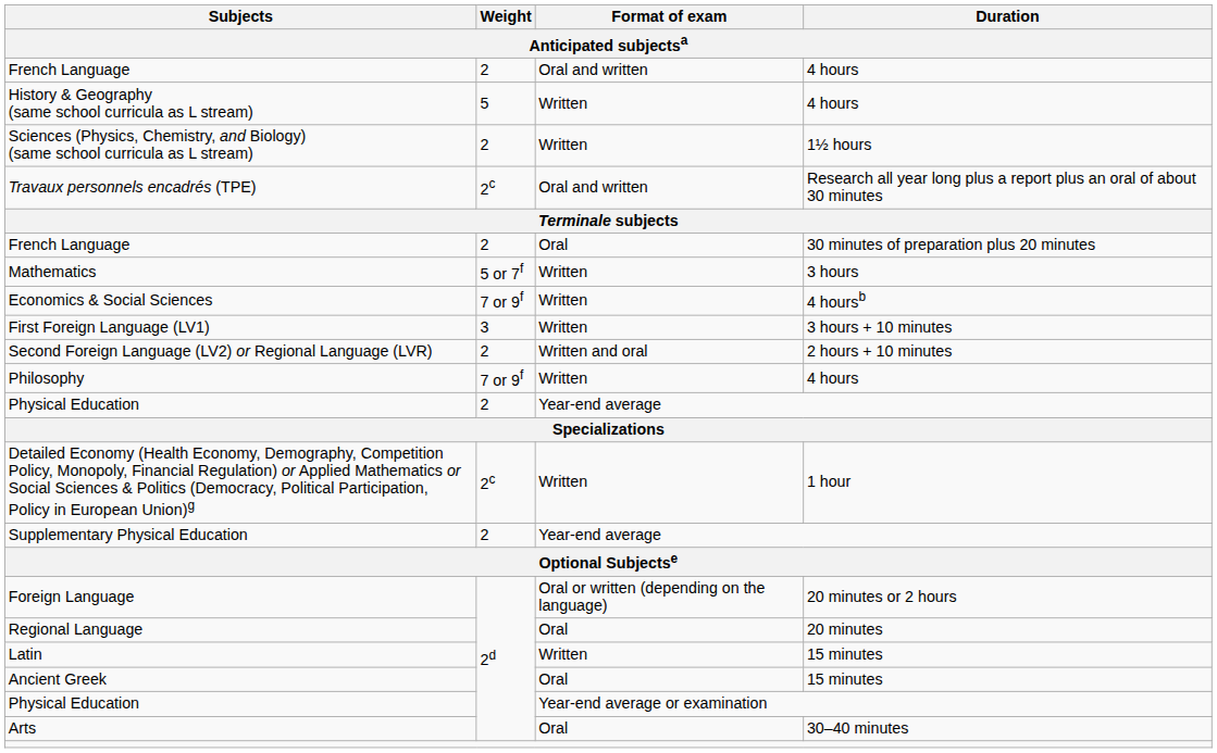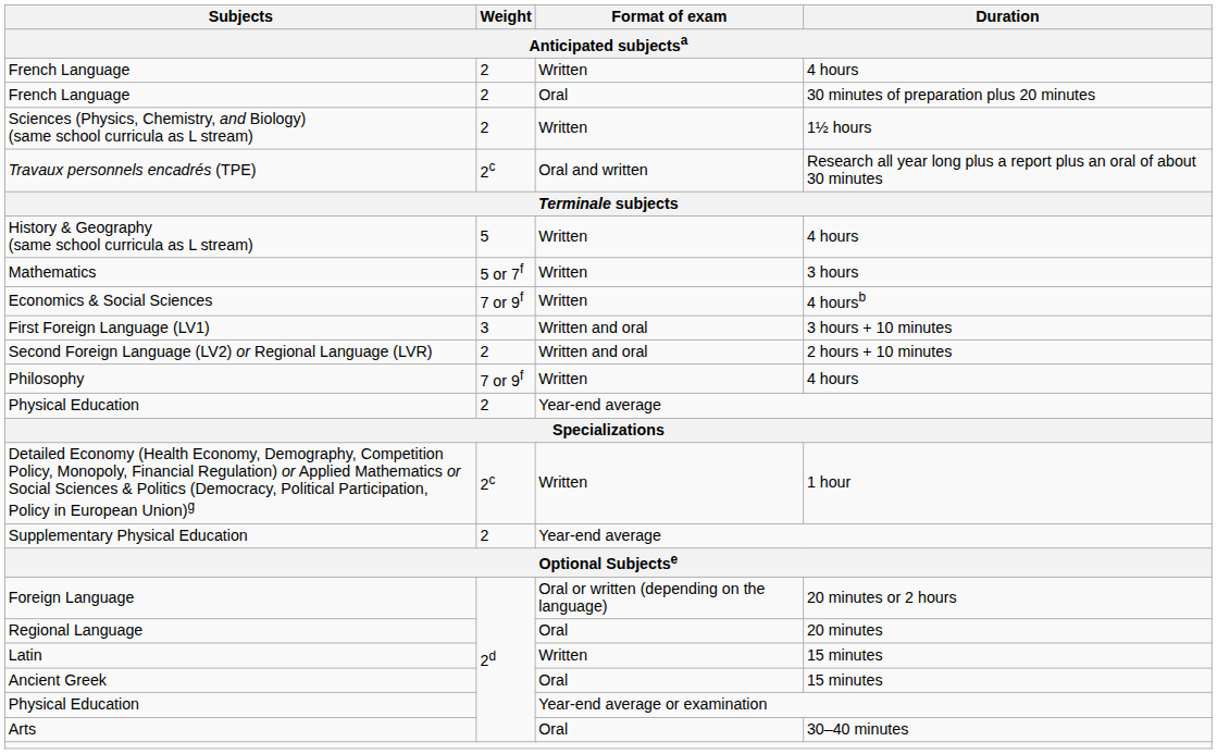 <table class="wikitable">
 <tr>
 <th style="width:30em;">Subjects</th>
 <th>Weight</th>
 <th>Format of exam</th>
 <th>Duration</th>
 </tr>
 <tr>
 <th colspan="4">Anticipated subjects<sup>a</sup></th>
 </tr>
 <tr>
 <td>French Language</td>
 <td>2</td>
-<td>Oral and written</td>
+<td>Written</td>
 <td>4 hours</td>
 </tr>
 <tr>
-<td>History & Geography<br>(same school curricula as L stream)</td>
-<td>5</td>
-<td>Written</td>
-<td>4 hours</td>
+<td>French Language</td>
+<td>2</td>
+<td>Oral</td>
+<td>30 minutes of preparation plus 20 minutes</td>
 </tr>
 <tr>
 <td>Sciences (Physics, Chemistry, <em>and</em> Biology)<br>(same school curricula as L stream)</td>
 <td>2</td>
 <td>Written</td>
 <td>1½ hours</td>
 </tr>
 <tr>
 <td><em>Travaux personnels encadrés</em> (TPE)</td>
 <td>2<sup>c</sup></td>
 <td>Oral and written</td>
 <td>Research all year long plus a report plus an oral of about 30 minutes</td>
 </tr>
 <tr>
 <th colspan="4"><em>Terminale</em> subjects</th>
 </tr>
 <tr>
-<td>French Language</td>
-<td>2</td>
-<td>Oral</td>
-<td>30 minutes of preparation plus 20 minutes</td>
+<td>History & Geography<br>(same school curricula as L stream)</td>
+<td>5</td>
+<td>Written</td>
+<td>4 hours</td>
 </tr>
 <tr>
 <td>Mathematics</td>
 <td>5 or 7<sup>f</sup></td>
 <td>Written</td>
 <td>3 hours</td>
 </tr>
 <tr>
 <td>Economics & Social Sciences</td>
 <td>7 or 9<sup>f</sup></td>
 <td>Written</td>
 <td>4 hours<sup>b</sup></td>
 </tr>
 <tr>
 <td>First Foreign Language (LV1)</td>
 <td>3</td>
-<td>Written</td>
+<td>Written and oral</td>
 <td>3 hours + 10 minutes</td>
 </tr>
 <tr>
 <td>Second Foreign Language (LV2) <em>or</em> Regional Language (LVR)</td>
 <td>2</td>
 <td>Written and oral</td>
 <td>2 hours + 10 minutes</td>
 </tr>
 <tr>
 <td>Philosophy</td>
 <td>7 or 9<sup>f</sup></td>
 <td>Written</td>
 <td>4 hours</td>
 </tr>
 <tr>
 <td>Physical Education</td>
 <td>2</td>
 <td colspan="2">Year-end average</td>
 </tr>
 <tr>
 <th colspan="4">Specializations</th>
 </tr>
 <tr>
 <td>Detailed Economy (Health Economy, Demography, Competition Policy, Monopoly, Financial Regulation) <em>or</em> Applied Mathematics <em>or</em> Social Sciences & Politics (Democracy, Political Participation, Policy in European Union)<sup>g</sup></td>
 <td>2<sup>c</sup></td>
 <td>Written</td>
 <td>1 hour</td>
 </tr>
 <tr>
 <td>Supplementary Physical Education</td>
 <td>2</td>
 <td colspan="2">Year-end average</td>
 </tr>
 <tr>
 <th colspan="4">Optional Subjects<sup>e</sup></th>
 </tr>
 <tr>
 <td>Foreign Language</td>
 <td rowspan="6">2<sup>d</sup></td>
 <td>Oral or written (depending on the language)</td>
 <td>20 minutes or 2 hours</td>
 </tr>
 <tr>
 <td>Regional Language</td>
 <td>Oral</td>
 <td>20 minutes</td>
 </tr>
 <tr>
 <td>Latin</td>
 <td>Written</td>
 <td>15 minutes</td>
 </tr>
 <tr>
 <td>Ancient Greek</td>
 <td>Oral</td>
 <td>15 minutes</td>
 </tr>
 <tr>
 <td>Physical Education</td>
 <td colspan="2">Year-end average or examination</td>
 </tr>
 <tr>
 <td>Arts</td>
 <td>Oral</td>
 <td>30–40 minutes</td>
 </tr>
 <tr>
 <td colspan="4"></td>
 </tr>
 </table>
